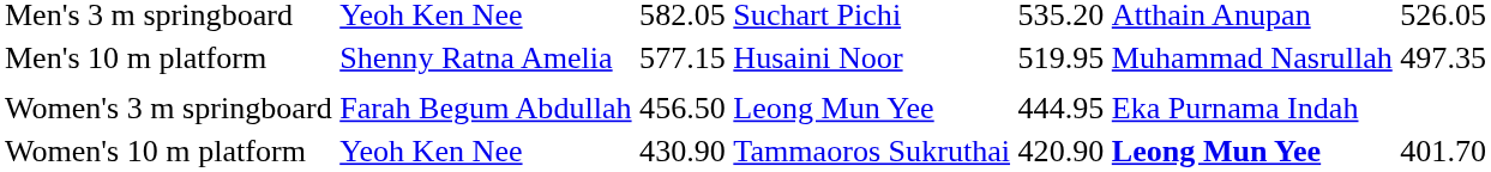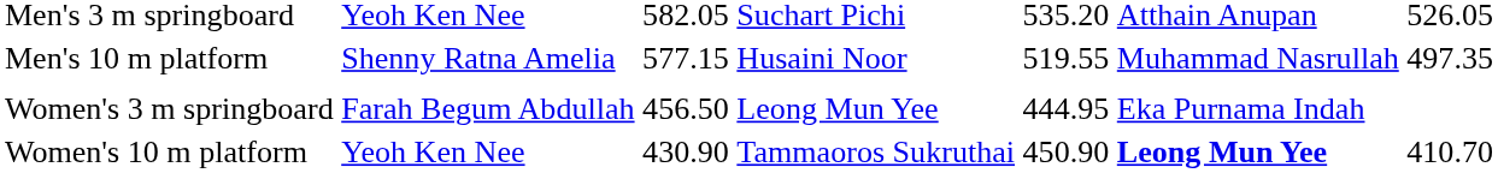 <table>
 <tr>
 <td>Men's 3 m springboard</td>
 <td> <a href='#'>Yeoh Ken Nee</a></td>
 <td>582.05</td>
 <td> <a href='#'>Suchart Pichi</a></td>
 <td>535.20</td>
 <td> <a href='#'>Atthain Anupan</a></td>
 <td>526.05</td>
 </tr>
 <tr>
 <td>Men's 10 m platform</td>
 <td> <a href='#'>Shenny Ratna Amelia</a></td>
 <td>577.15</td>
 <td> <a href='#'>Husaini Noor</a></td>
-<td>519.95</td>
+<td>519.55</td>
 <td> <a href='#'>Muhammad Nasrullah</a></td>
 <td>497.35</td>
 </tr>
 <tr>
 <td></td>
 <td></td>
 <td></td>
 </tr>
 <tr>
 <td>Women's 3 m springboard</td>
 <td> <a href='#'>Farah Begum Abdullah</a></td>
 <td>456.50</td>
 <td> <a href='#'>Leong Mun Yee</a></td>
 <td>444.95</td>
 <td> <a href='#'>Eka Purnama Indah</a></td>
 <td></td>
 </tr>
 <tr>
 <td>Women's 10 m platform</td>
 <td> <a href='#'>Yeoh Ken Nee</a></td>
 <td>430.90</td>
 <td> <a href='#'>Tammaoros Sukruthai</a></td>
-<td>420.90</td>
+<td>450.90</td>
 <td><strong> <a href='#'>Leong Mun Yee</a></strong></td>
-<td>401.70</td>
+<td>410.70</td>
 </tr>
 </table>
